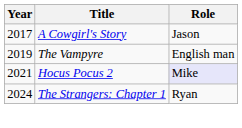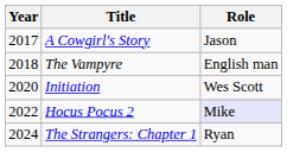 <table class="wikitable sortable plainrowheaders">
 <tr>
 <th scope="col">Year</th>
 <th scope="col">Title</th>
 <th scope="col">Role</th>
 </tr>
 <tr>
 <td>2017</td>
 <td data-sort-value="Cowgirl's Story, A"><em><a href='#'>A Cowgirl's Story</a></em></td>
 <td>Jason</td>
 </tr>
 <tr>
-<td>2019</td>
+<td>2018</td>
 <td data-sort-value="Vampyre, The"><em>The Vampyre</em></td>
 <td>English man</td>
 </tr>
 <tr>
-<td>2021</td>
+<td>2020</td>
+<td><em><a href='#'>Initiation</a></em></td>
+<td>Wes Scott</td>
+</tr>
+<tr>
+<td>2022</td>
 <td><em><a href='#'>Hocus Pocus 2</a></em></td>
 <td style="background: lavender;">Mike</td>
 </tr>
 <tr>
 <td>2024</td>
 <td><em><a href='#'>The Strangers: Chapter 1</a></em></td>
 <td>Ryan</td>
 </tr>
 </table>
